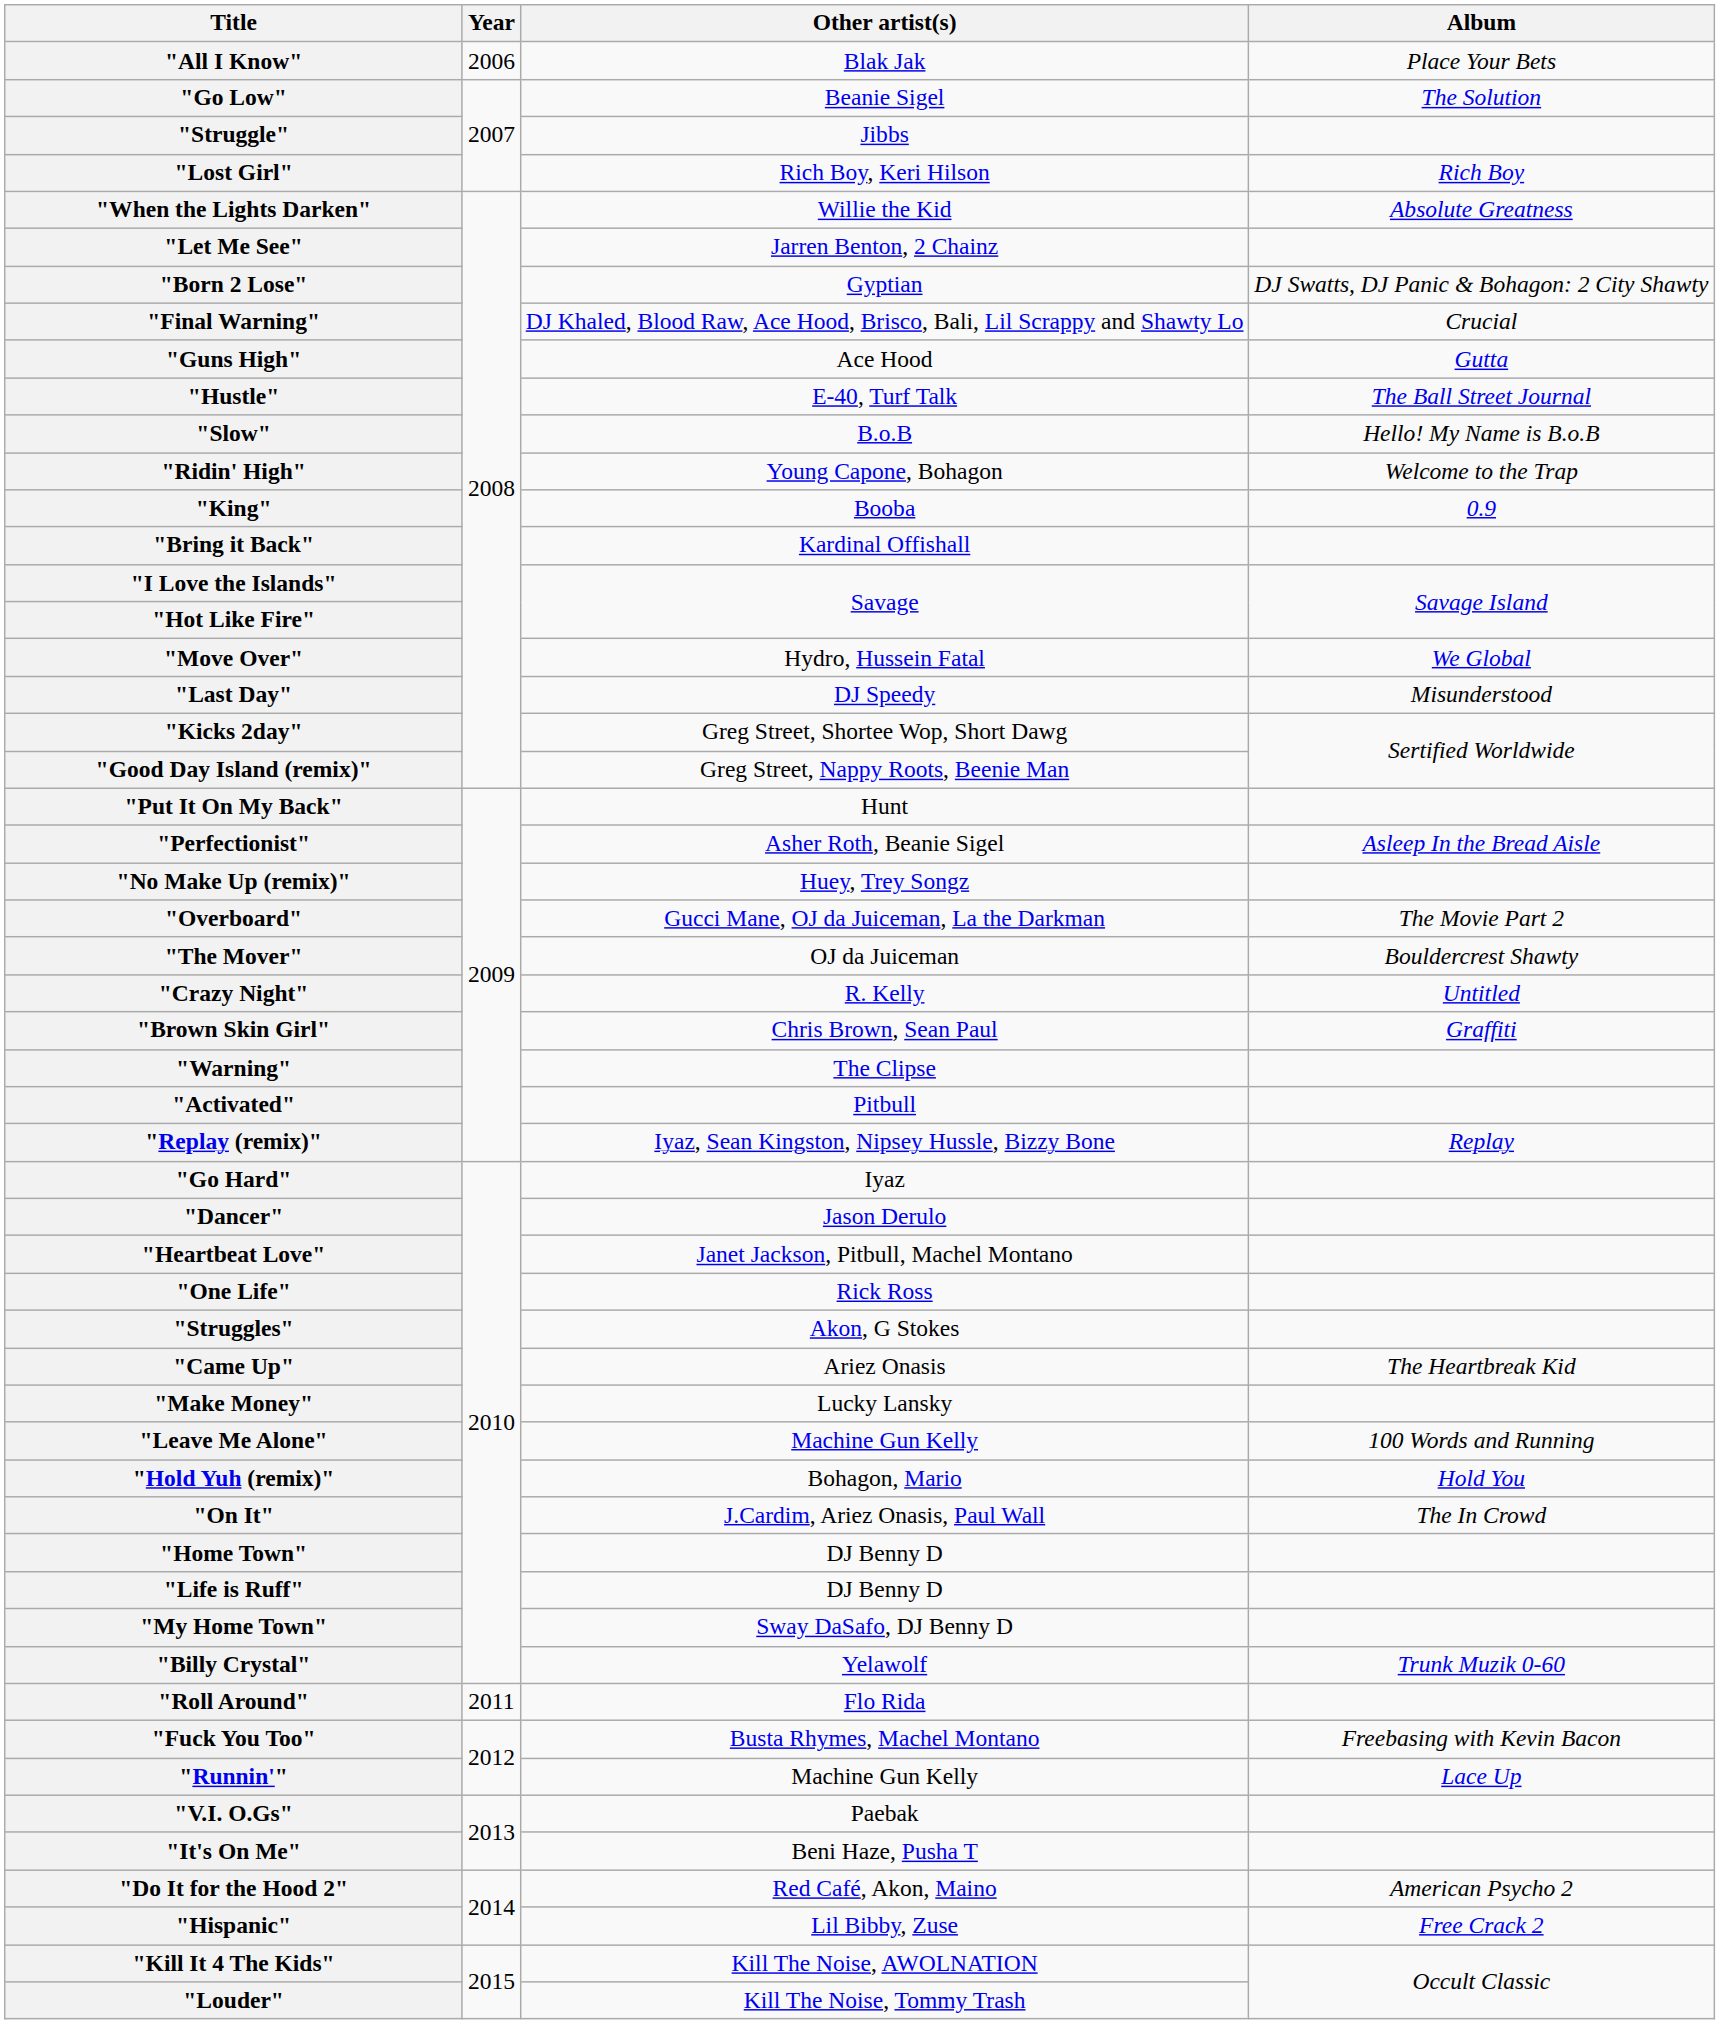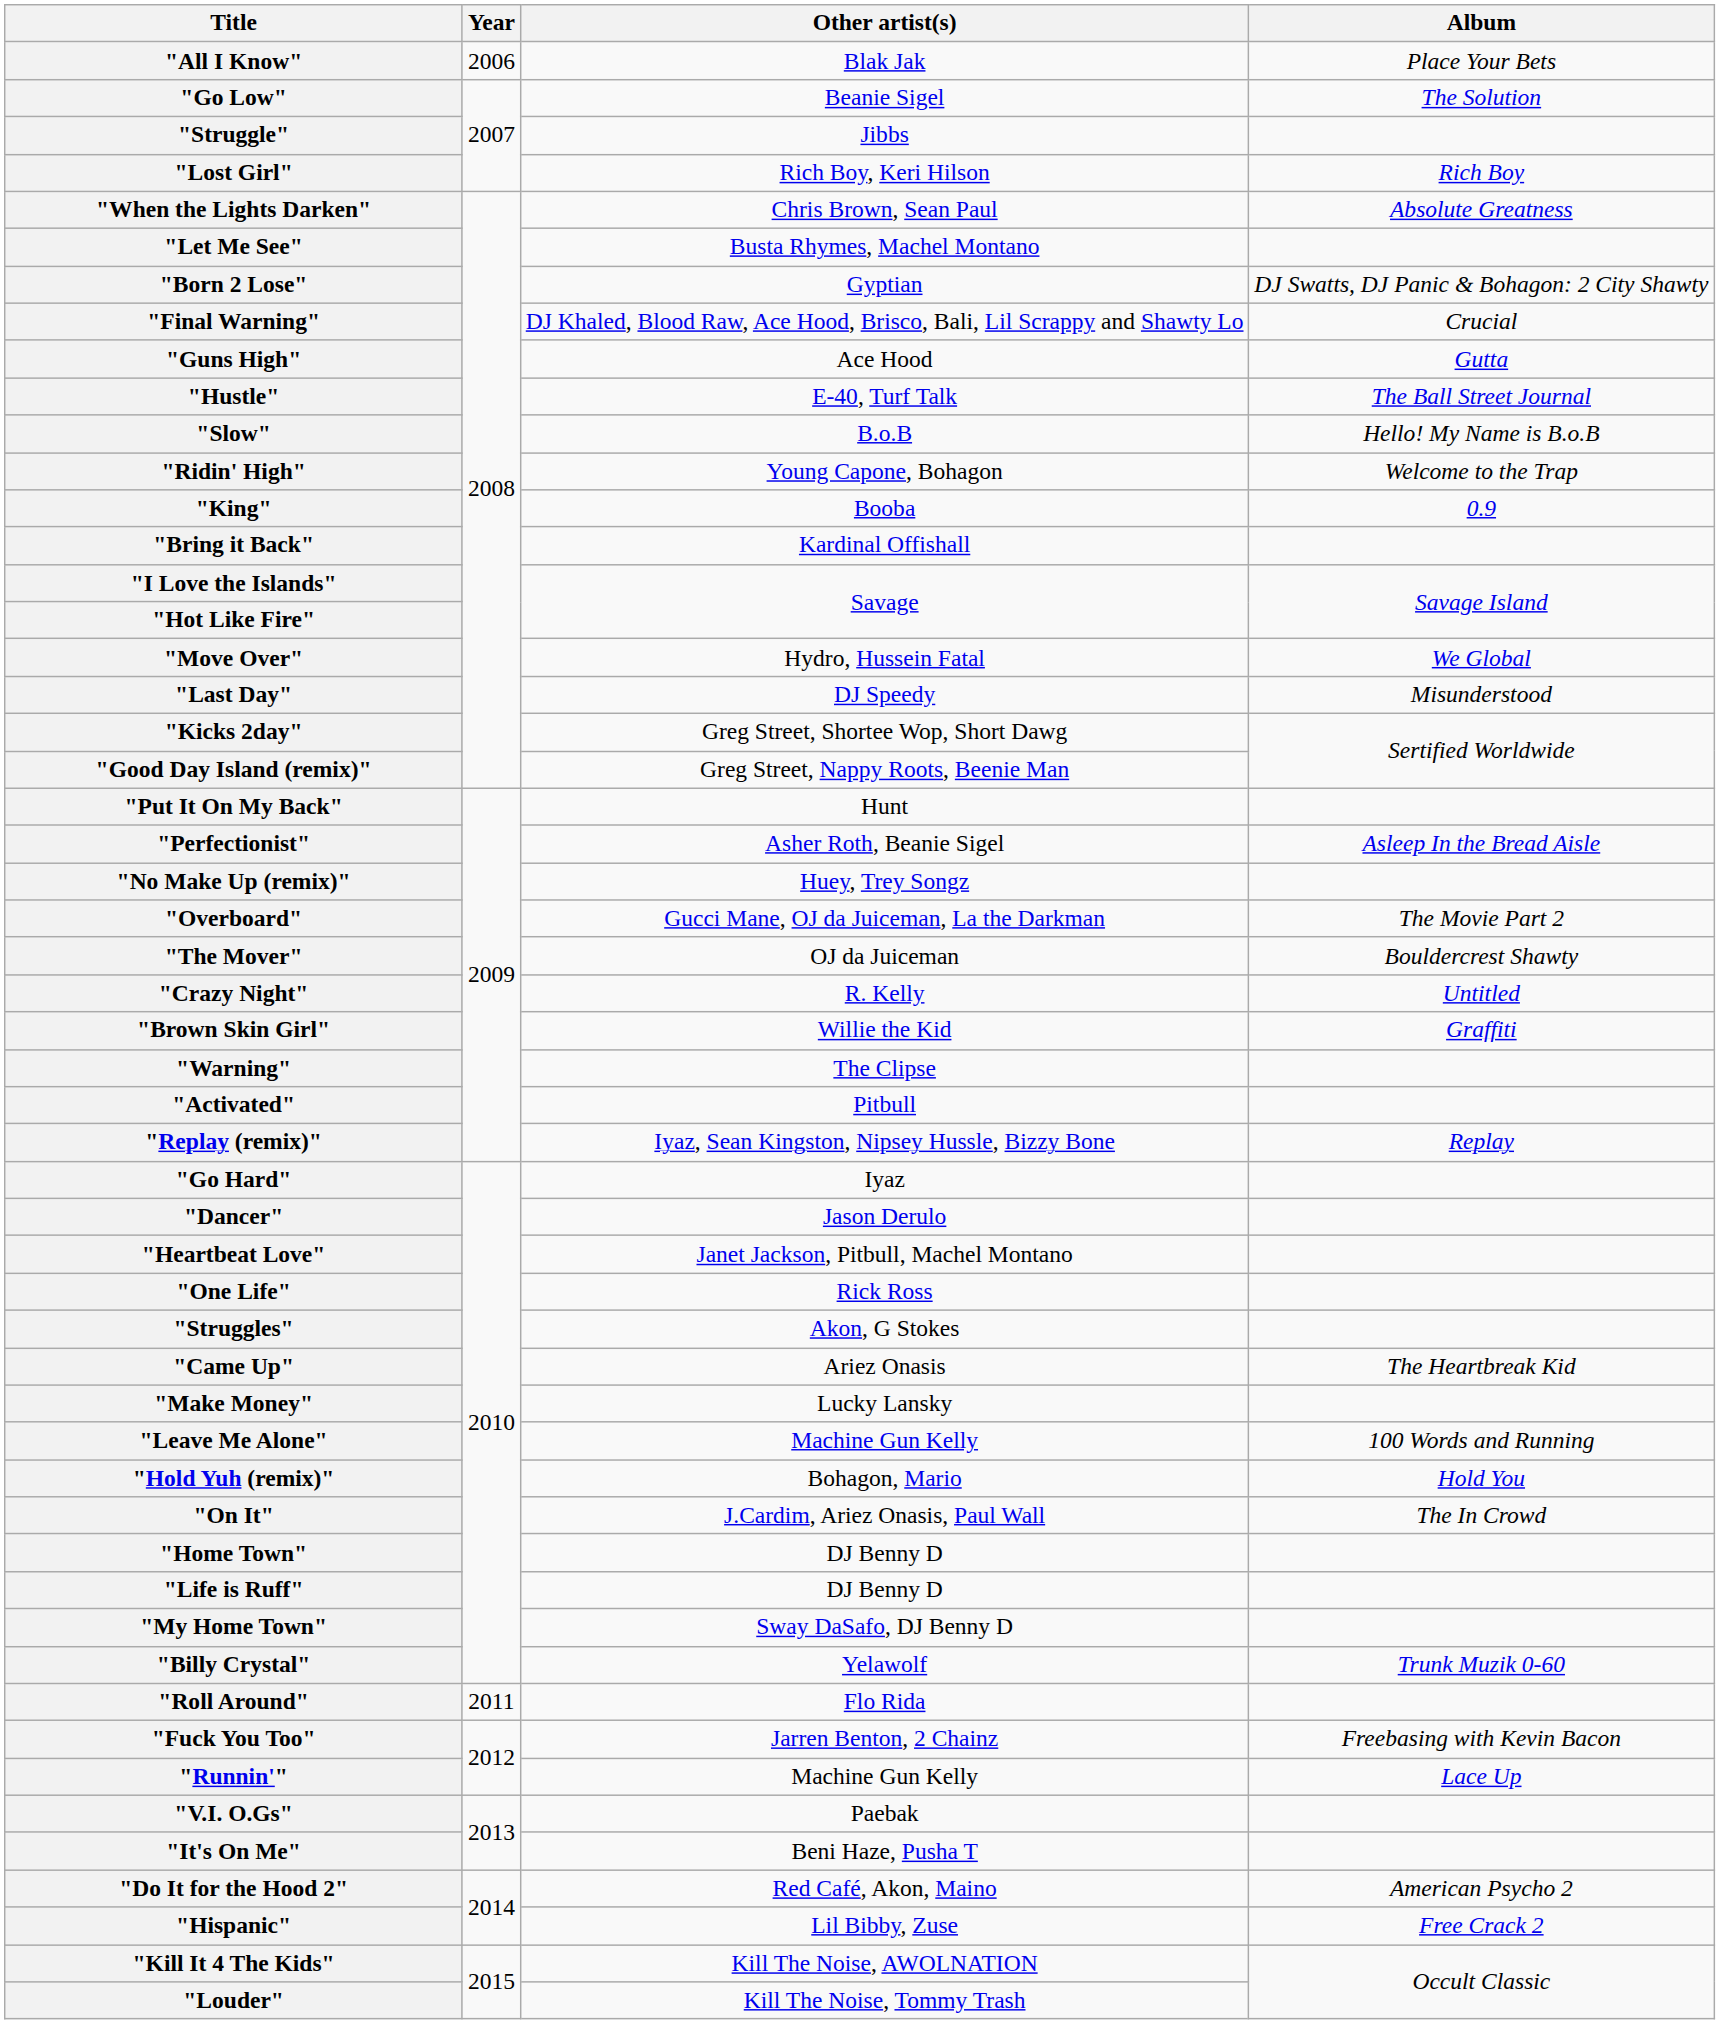 <table class="wikitable plainrowheaders" style="text-align:center;">
 <tr>
 <th scope="col" style="width:19em;">Title</th>
 <th scope="col">Year</th>
 <th scope="col">Other artist(s)</th>
 <th scope="col">Album</th>
 </tr>
 <tr>
 <th scope="row">"All I Know"</th>
 <td>2006</td>
 <td><a href='#'>Blak Jak</a></td>
 <td><em>Place Your Bets</em></td>
 </tr>
 <tr>
 <th scope="row">"Go Low"</th>
 <td rowspan="3">2007</td>
 <td><a href='#'>Beanie Sigel</a></td>
 <td><em><a href='#'>The Solution</a></em></td>
 </tr>
 <tr>
 <th scope="row">"Struggle"</th>
 <td><a href='#'>Jibbs</a></td>
 <td></td>
 </tr>
 <tr>
 <th scope="row">"Lost Girl"</th>
 <td><a href='#'>Rich Boy</a>, <a href='#'>Keri Hilson</a></td>
 <td><em><a href='#'>Rich Boy</a></em></td>
 </tr>
 <tr>
 <th scope="row">"When the Lights Darken"</th>
 <td rowspan="16">2008</td>
-<td><a href='#'>Willie the Kid</a></td>
+<td><a href='#'>Chris Brown</a>, <a href='#'>Sean Paul</a></td>
 <td><em><a href='#'>Absolute Greatness</a></em></td>
 </tr>
 <tr>
 <th scope="row">"Let Me See"</th>
-<td><a href='#'>Jarren Benton</a>, <a href='#'>2 Chainz</a></td>
+<td><a href='#'>Busta Rhymes</a>, <a href='#'>Machel Montano</a></td>
 <td></td>
 </tr>
 <tr>
 <th scope="row">"Born 2 Lose"</th>
 <td><a href='#'>Gyptian</a></td>
 <td><em>DJ Swatts, DJ Panic & Bohagon: 2 City Shawty</em></td>
 </tr>
 <tr>
 <th scope="row">"Final Warning"</th>
 <td><a href='#'>DJ Khaled</a>, <a href='#'>Blood Raw</a>, <a href='#'>Ace Hood</a>, <a href='#'>Brisco</a>, Bali, <a href='#'>Lil Scrappy</a> and <a href='#'>Shawty Lo</a></td>
 <td><em>Crucial</em></td>
 </tr>
 <tr>
 <th scope="row">"Guns High"</th>
 <td>Ace Hood</td>
 <td><em><a href='#'>Gutta</a></em></td>
 </tr>
 <tr>
 <th scope="row">"Hustle"</th>
 <td><a href='#'>E-40</a>, <a href='#'>Turf Talk</a></td>
 <td><em><a href='#'>The Ball Street Journal</a></em></td>
 </tr>
 <tr>
 <th scope="row">"Slow"</th>
 <td><a href='#'>B.o.B</a></td>
 <td><em>Hello! My Name is B.o.B</em></td>
 </tr>
 <tr>
 <th scope="row">"Ridin' High"</th>
 <td><a href='#'>Young Capone</a>, Bohagon</td>
 <td><em>Welcome to the Trap</em></td>
 </tr>
 <tr>
 <th scope="row">"King"</th>
 <td><a href='#'>Booba</a></td>
 <td><em><a href='#'>0.9</a></em></td>
 </tr>
 <tr>
 <th scope="row">"Bring it Back"</th>
 <td><a href='#'>Kardinal Offishall</a></td>
 <td></td>
 </tr>
 <tr>
 <th scope="row">"I Love the Islands"</th>
 <td rowspan="2"><a href='#'>Savage</a></td>
 <td rowspan="2"><em><a href='#'>Savage Island</a></em></td>
 </tr>
 <tr>
 <th scope="row">"Hot Like Fire"</th>
 </tr>
 <tr>
 <th scope="row">"Move Over"</th>
 <td>Hydro, <a href='#'>Hussein Fatal</a></td>
 <td><em><a href='#'>We Global</a></em></td>
 </tr>
 <tr>
 <th scope="row">"Last Day"</th>
 <td><a href='#'>DJ Speedy</a></td>
 <td><em>Misunderstood</em></td>
 </tr>
 <tr>
 <th scope="row">"Kicks 2day"</th>
 <td>Greg Street, Shortee Wop, Short Dawg</td>
 <td rowspan="2"><em>Sertified Worldwide</em></td>
 </tr>
 <tr>
 <th scope="row">"Good Day Island (remix)"</th>
 <td>Greg Street, <a href='#'>Nappy Roots</a>, <a href='#'>Beenie Man</a></td>
 </tr>
 <tr>
 <th scope="row">"Put It On My Back"</th>
 <td rowspan="10">2009</td>
 <td>Hunt</td>
 <td></td>
 </tr>
 <tr>
 <th scope="row">"Perfectionist"</th>
 <td><a href='#'>Asher Roth</a>, Beanie Sigel</td>
 <td><em><a href='#'>Asleep In the Bread Aisle</a></em></td>
 </tr>
 <tr>
 <th scope="row">"No Make Up (remix)"</th>
 <td><a href='#'>Huey</a>, <a href='#'>Trey Songz</a></td>
 <td></td>
 </tr>
 <tr>
 <th scope="row">"Overboard"</th>
 <td><a href='#'>Gucci Mane</a>, <a href='#'>OJ da Juiceman</a>, <a href='#'>La the Darkman</a></td>
 <td><em>The Movie Part 2</em></td>
 </tr>
 <tr>
 <th scope="row">"The Mover"</th>
 <td>OJ da Juiceman</td>
 <td><em>Bouldercrest Shawty</em></td>
 </tr>
 <tr>
 <th scope="row">"Crazy Night"</th>
 <td><a href='#'>R. Kelly</a></td>
 <td><em><a href='#'>Untitled</a></em></td>
 </tr>
 <tr>
 <th scope="row">"Brown Skin Girl"</th>
-<td><a href='#'>Chris Brown</a>, <a href='#'>Sean Paul</a></td>
+<td><a href='#'>Willie the Kid</a></td>
 <td><em><a href='#'>Graffiti</a></em></td>
 </tr>
 <tr>
 <th scope="row">"Warning"</th>
 <td><a href='#'>The Clipse</a></td>
 <td></td>
 </tr>
 <tr>
 <th scope="row">"Activated"</th>
 <td><a href='#'>Pitbull</a></td>
 <td></td>
 </tr>
 <tr>
 <th scope="row">"<a href='#'>Replay</a> (remix)"</th>
 <td><a href='#'>Iyaz</a>, <a href='#'>Sean Kingston</a>, <a href='#'>Nipsey Hussle</a>, <a href='#'>Bizzy Bone</a></td>
 <td><em><a href='#'>Replay</a></em></td>
 </tr>
 <tr>
 <th scope="row">"Go Hard"</th>
 <td rowspan="14">2010</td>
 <td>Iyaz</td>
 <td></td>
 </tr>
 <tr>
 <th scope="row">"Dancer"</th>
 <td><a href='#'>Jason Derulo</a></td>
 <td></td>
 </tr>
 <tr>
 <th scope="row">"Heartbeat Love"</th>
 <td><a href='#'>Janet Jackson</a>, Pitbull, Machel Montano</td>
 <td></td>
 </tr>
 <tr>
 <th scope="row">"One Life"</th>
 <td><a href='#'>Rick Ross</a></td>
 <td></td>
 </tr>
 <tr>
 <th scope="row">"Struggles"</th>
 <td><a href='#'>Akon</a>, G Stokes</td>
 <td></td>
 </tr>
 <tr>
 <th scope="row">"Came Up"</th>
 <td>Ariez Onasis</td>
 <td><em>The Heartbreak Kid</em></td>
 </tr>
 <tr>
 <th scope="row">"Make Money"</th>
 <td>Lucky Lansky</td>
 <td></td>
 </tr>
 <tr>
 <th scope="row">"Leave Me Alone"</th>
 <td><a href='#'>Machine Gun Kelly</a></td>
 <td><em>100 Words and Running</em></td>
 </tr>
 <tr>
 <th scope="row">"<a href='#'>Hold Yuh</a> (remix)"</th>
 <td>Bohagon, <a href='#'>Mario</a></td>
 <td><em><a href='#'>Hold You</a></em></td>
 </tr>
 <tr>
 <th scope="row">"On It"</th>
 <td><a href='#'>J.Cardim</a>, Ariez Onasis, <a href='#'>Paul Wall</a></td>
 <td><em>The In Crowd</em></td>
 </tr>
 <tr>
 <th scope="row">"Home Town"</th>
 <td>DJ Benny D</td>
 <td></td>
 </tr>
 <tr>
 <th scope="row">"Life is Ruff"</th>
 <td>DJ Benny D</td>
 <td></td>
 </tr>
 <tr>
 <th scope="row">"My Home Town"</th>
 <td><a href='#'>Sway DaSafo</a>, DJ Benny D</td>
 <td></td>
 </tr>
 <tr>
 <th scope="row">"Billy Crystal"</th>
 <td><a href='#'>Yelawolf</a></td>
 <td><em><a href='#'>Trunk Muzik 0-60</a></em></td>
 </tr>
 <tr>
 <th scope="row">"Roll Around"</th>
 <td>2011</td>
 <td><a href='#'>Flo Rida</a></td>
 <td></td>
 </tr>
 <tr>
 <th scope="row">"Fuck You Too"</th>
 <td rowspan="2">2012</td>
-<td><a href='#'>Busta Rhymes</a>, <a href='#'>Machel Montano</a></td>
+<td><a href='#'>Jarren Benton</a>, <a href='#'>2 Chainz</a></td>
 <td><em>Freebasing with Kevin Bacon</em></td>
 </tr>
 <tr>
 <th scope="row">"<a href='#'>Runnin'</a>"</th>
 <td>Machine Gun Kelly</td>
 <td><em><a href='#'>Lace Up</a></em></td>
 </tr>
 <tr>
 <th scope="row">"V.I. O.Gs"</th>
 <td rowspan="2">2013</td>
 <td>Paebak</td>
 <td></td>
 </tr>
 <tr>
 <th scope="row">"It's On Me"</th>
 <td>Beni Haze, <a href='#'>Pusha T</a></td>
 <td></td>
 </tr>
 <tr>
 <th scope="row">"Do It for the Hood 2"</th>
 <td rowspan="2">2014</td>
 <td><a href='#'>Red Café</a>, Akon, <a href='#'>Maino</a></td>
 <td><em>American Psycho 2</em></td>
 </tr>
 <tr>
 <th scope="row">"Hispanic"</th>
 <td><a href='#'>Lil Bibby</a>, <a href='#'>Zuse</a></td>
 <td><em><a href='#'>Free Crack 2</a></em></td>
 </tr>
 <tr>
 <th scope="row">"Kill It 4 The Kids"</th>
 <td rowspan="2">2015</td>
 <td><a href='#'>Kill The Noise</a>, <a href='#'>AWOLNATION</a></td>
 <td rowspan="2"><em>Occult Classic</em></td>
 </tr>
 <tr>
 <th scope="row">"Louder"</th>
 <td><a href='#'>Kill The Noise</a>, <a href='#'>Tommy Trash</a></td>
 </tr>
 </table>
